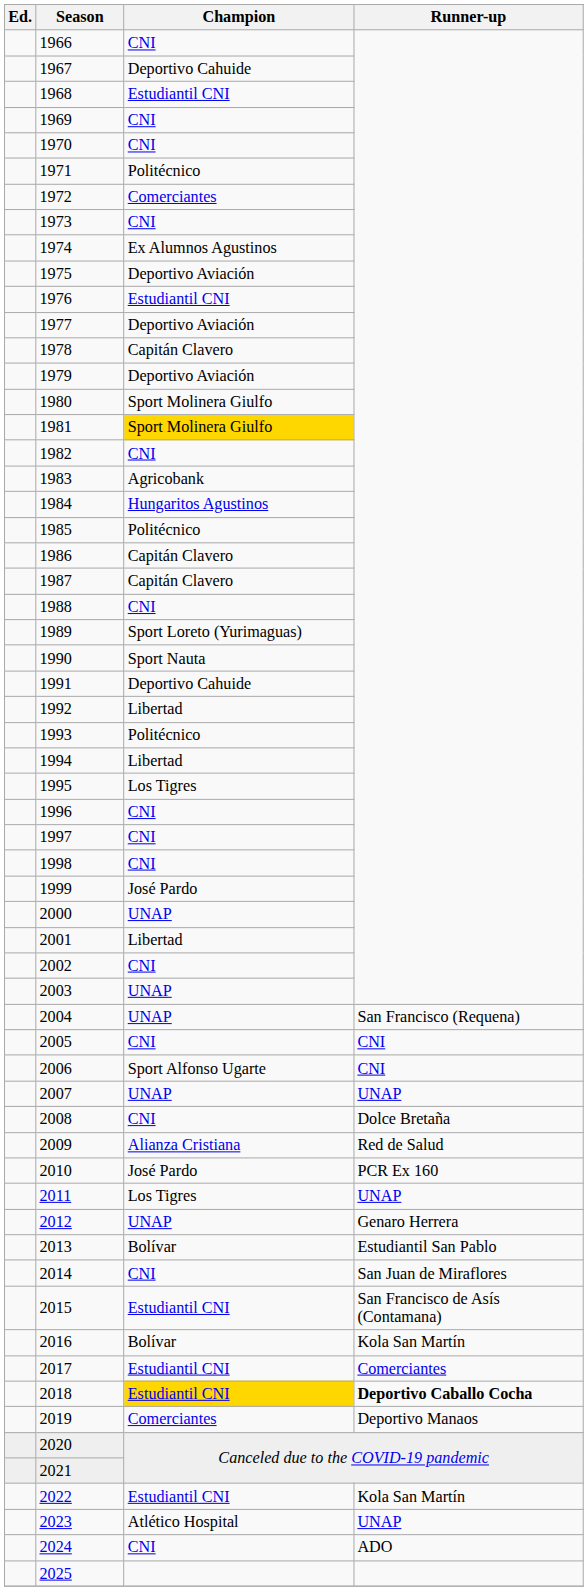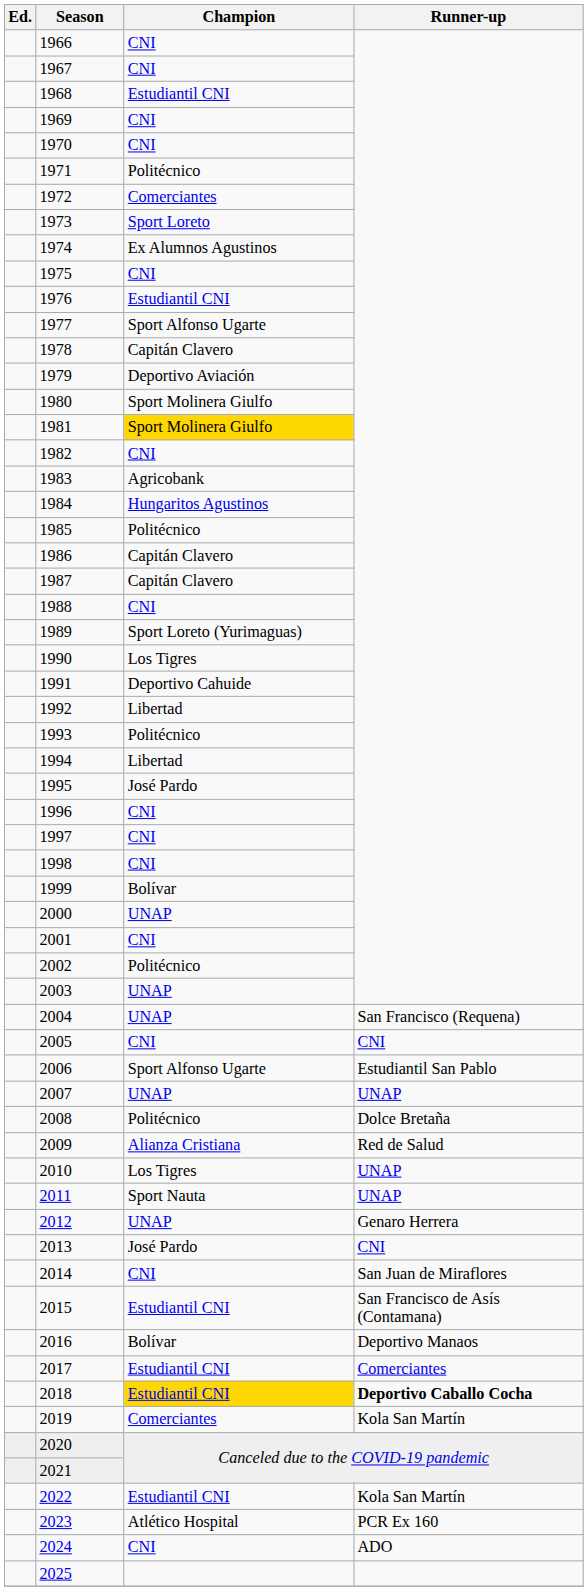 <table class="wikitable sortable">
 <tr>
 <th width=px>Ed.</th>
 <th width=80px>Season</th>
 <th width=220px>Champion</th>
 <th width=220px>Runner-up</th>
 </tr>
 <tr>
 <td></td>
 <td>1966</td>
 <td><a href='#'>CNI</a></td>
 </tr>
 <tr>
 <td></td>
 <td>1967</td>
-<td>Deportivo Cahuide</td>
+<td><a href='#'>CNI</a></td>
 </tr>
 <tr>
 <td></td>
 <td>1968</td>
 <td><a href='#'>Estudiantil CNI</a></td>
 </tr>
 <tr>
 <td></td>
 <td>1969</td>
 <td><a href='#'>CNI</a></td>
 </tr>
 <tr>
 <td></td>
 <td>1970</td>
 <td><a href='#'>CNI</a></td>
 </tr>
 <tr>
 <td></td>
 <td>1971</td>
 <td>Politécnico</td>
 </tr>
 <tr>
 <td></td>
 <td>1972</td>
 <td><a href='#'>Comerciantes</a></td>
 </tr>
 <tr>
 <td></td>
 <td>1973</td>
-<td><a href='#'>CNI</a></td>
+<td><a href='#'>Sport Loreto</a></td>
 </tr>
 <tr>
 <td></td>
 <td>1974</td>
 <td>Ex Alumnos Agustinos</td>
 </tr>
 <tr>
 <td></td>
 <td>1975</td>
-<td>Deportivo Aviación</td>
+<td><a href='#'>CNI</a></td>
 </tr>
 <tr>
 <td></td>
 <td>1976</td>
 <td><a href='#'>Estudiantil CNI</a></td>
 </tr>
 <tr>
 <td></td>
 <td>1977</td>
-<td>Deportivo Aviación</td>
+<td>Sport Alfonso Ugarte</td>
 </tr>
 <tr>
 <td></td>
 <td>1978</td>
 <td>Capitán Clavero</td>
 </tr>
 <tr>
 <td></td>
 <td>1979</td>
 <td>Deportivo Aviación</td>
 </tr>
 <tr>
 <td></td>
 <td>1980</td>
 <td>Sport Molinera Giulfo</td>
 </tr>
 <tr>
 <td></td>
 <td>1981</td>
 <td style="background: gold;">Sport Molinera Giulfo</td>
 </tr>
 <tr>
 <td></td>
 <td>1982</td>
 <td><a href='#'>CNI</a></td>
 </tr>
 <tr>
 <td></td>
 <td>1983</td>
 <td>Agricobank</td>
 </tr>
 <tr>
 <td></td>
 <td>1984</td>
 <td><a href='#'>Hungaritos Agustinos</a></td>
 </tr>
 <tr>
 <td></td>
 <td>1985</td>
 <td>Politécnico</td>
 </tr>
 <tr>
 <td></td>
 <td>1986</td>
 <td>Capitán Clavero</td>
 </tr>
 <tr>
 <td></td>
 <td>1987</td>
 <td>Capitán Clavero</td>
 </tr>
 <tr>
 <td></td>
 <td>1988</td>
 <td><a href='#'>CNI</a></td>
 </tr>
 <tr>
 <td></td>
 <td>1989</td>
 <td>Sport Loreto (Yurimaguas)</td>
 </tr>
 <tr>
 <td></td>
 <td>1990</td>
-<td>Sport Nauta</td>
+<td>Los Tigres</td>
 </tr>
 <tr>
 <td></td>
 <td>1991</td>
 <td>Deportivo Cahuide</td>
 </tr>
 <tr>
 <td></td>
 <td>1992</td>
 <td>Libertad</td>
 </tr>
 <tr>
 <td></td>
 <td>1993</td>
 <td>Politécnico</td>
 </tr>
 <tr>
 <td></td>
 <td>1994</td>
 <td>Libertad</td>
 </tr>
 <tr>
 <td></td>
 <td>1995</td>
-<td>Los Tigres</td>
+<td>José Pardo</td>
 </tr>
 <tr>
 <td></td>
 <td>1996</td>
 <td><a href='#'>CNI</a></td>
 </tr>
 <tr>
 <td></td>
 <td>1997</td>
 <td><a href='#'>CNI</a></td>
 </tr>
 <tr>
 <td></td>
 <td>1998</td>
 <td><a href='#'>CNI</a></td>
 </tr>
 <tr>
 <td></td>
 <td>1999</td>
-<td>José Pardo</td>
+<td>Bolívar</td>
 </tr>
 <tr>
 <td></td>
 <td>2000</td>
 <td><a href='#'>UNAP</a></td>
 </tr>
 <tr>
 <td></td>
 <td>2001</td>
-<td>Libertad</td>
+<td><a href='#'>CNI</a></td>
 </tr>
 <tr>
 <td></td>
 <td>2002</td>
-<td><a href='#'>CNI</a></td>
+<td>Politécnico</td>
 </tr>
 <tr>
 <td></td>
 <td>2003</td>
 <td><a href='#'>UNAP</a></td>
 </tr>
 <tr>
 <td></td>
 <td>2004</td>
 <td><a href='#'>UNAP</a></td>
 <td>San Francisco (Requena)</td>
 </tr>
 <tr>
 <td></td>
 <td>2005</td>
 <td><a href='#'>CNI</a></td>
 <td><a href='#'>CNI</a></td>
 </tr>
 <tr>
 <td></td>
 <td>2006</td>
 <td>Sport Alfonso Ugarte</td>
-<td><a href='#'>CNI</a></td>
+<td>Estudiantil San Pablo</td>
 </tr>
 <tr>
 <td></td>
 <td>2007</td>
 <td><a href='#'>UNAP</a></td>
 <td><a href='#'>UNAP</a></td>
 </tr>
 <tr>
 <td></td>
 <td>2008</td>
-<td><a href='#'>CNI</a></td>
+<td>Politécnico</td>
 <td>Dolce Bretaña</td>
 </tr>
 <tr>
 <td></td>
 <td>2009</td>
 <td><a href='#'>Alianza Cristiana</a></td>
 <td>Red de Salud</td>
 </tr>
 <tr>
 <td></td>
 <td>2010</td>
-<td>José Pardo</td>
-<td>PCR Ex 160</td>
+<td>Los Tigres</td>
+<td><a href='#'>UNAP</a></td>
 </tr>
 <tr>
 <td></td>
 <td><a href='#'>2011</a></td>
-<td>Los Tigres</td>
+<td>Sport Nauta</td>
 <td><a href='#'>UNAP</a></td>
 </tr>
 <tr>
 <td></td>
 <td><a href='#'>2012</a></td>
 <td><a href='#'>UNAP</a></td>
 <td>Genaro Herrera</td>
 </tr>
 <tr>
 <td></td>
 <td>2013</td>
-<td>Bolívar</td>
-<td>Estudiantil San Pablo</td>
+<td>José Pardo</td>
+<td><a href='#'>CNI</a></td>
 </tr>
 <tr>
 <td></td>
 <td>2014</td>
 <td><a href='#'>CNI</a></td>
 <td>San Juan de Miraflores</td>
 </tr>
 <tr>
 <td></td>
 <td>2015</td>
 <td><a href='#'>Estudiantil CNI</a></td>
 <td>San Francisco de Asís (Contamana)</td>
 </tr>
 <tr>
 <td></td>
 <td>2016</td>
 <td>Bolívar</td>
-<td>Kola San Martín</td>
+<td>Deportivo Manaos</td>
 </tr>
 <tr>
 <td></td>
 <td>2017</td>
 <td><a href='#'>Estudiantil CNI</a></td>
 <td><a href='#'>Comerciantes</a></td>
 </tr>
 <tr>
 <td></td>
 <td>2018</td>
 <td style="background: gold;"><a href='#'>Estudiantil CNI</a></td>
 <td><strong>Deportivo Caballo Cocha</strong></td>
 </tr>
 <tr>
 <td></td>
 <td>2019</td>
 <td><a href='#'>Comerciantes</a></td>
-<td>Deportivo Manaos</td>
+<td>Kola San Martín</td>
 </tr>
 <tr bgcolor=#efefef>
 <td></td>
 <td>2020</td>
 <td rowspan=2 colspan="2" align=center><em>Canceled due to the <a href='#'>COVID-19 pandemic</a></em></td>
 </tr>
 <tr bgcolor=#efefef>
 <td></td>
 <td>2021</td>
 </tr>
 <tr>
 <td></td>
 <td><a href='#'>2022</a></td>
 <td><a href='#'>Estudiantil CNI</a></td>
 <td>Kola San Martín</td>
 </tr>
 <tr>
 <td></td>
 <td><a href='#'>2023</a></td>
 <td>Atlético Hospital</td>
-<td><a href='#'>UNAP</a></td>
+<td>PCR Ex 160</td>
 </tr>
 <tr>
 <td></td>
 <td><a href='#'>2024</a></td>
 <td><a href='#'>CNI</a></td>
 <td>ADO</td>
 </tr>
 <tr>
 <td></td>
 <td><a href='#'>2025</a></td>
 <td></td>
 <td></td>
 </tr>
 <tr>
 </tr>
 </table>
